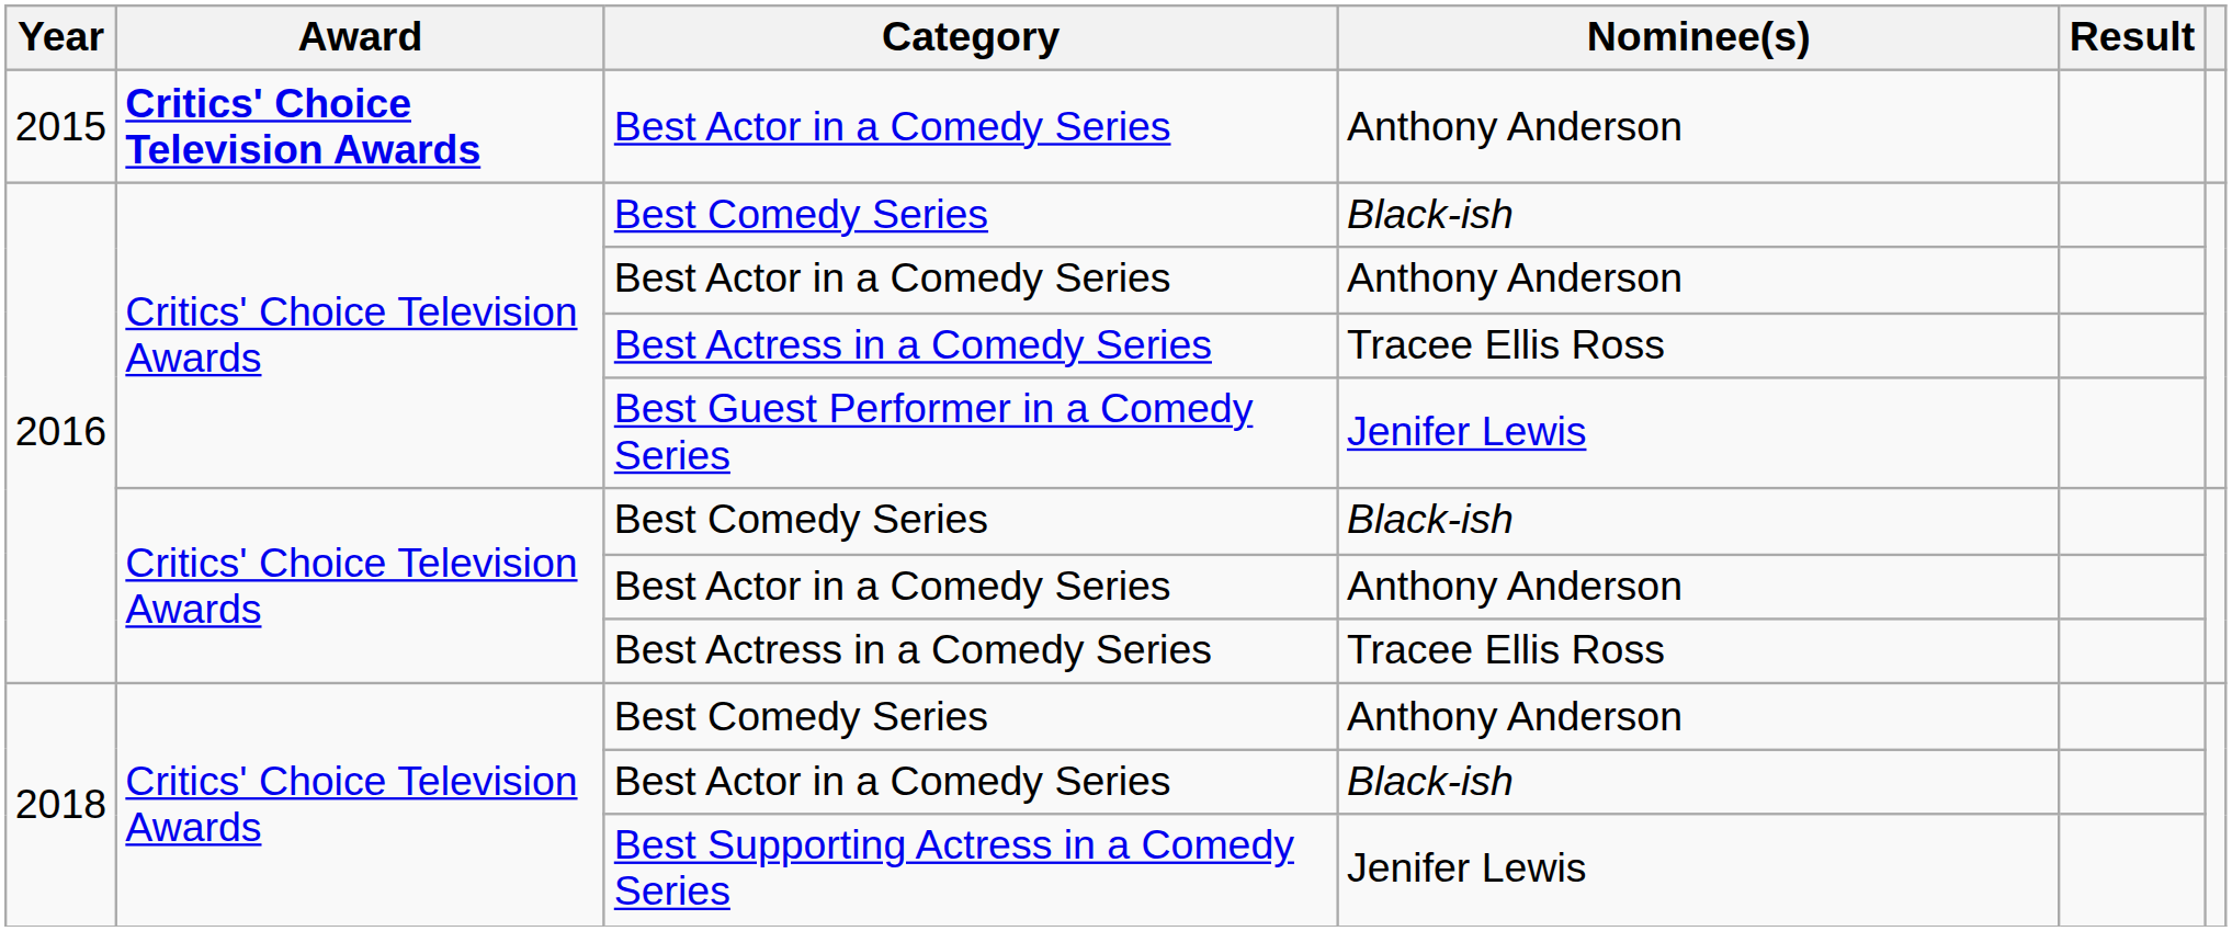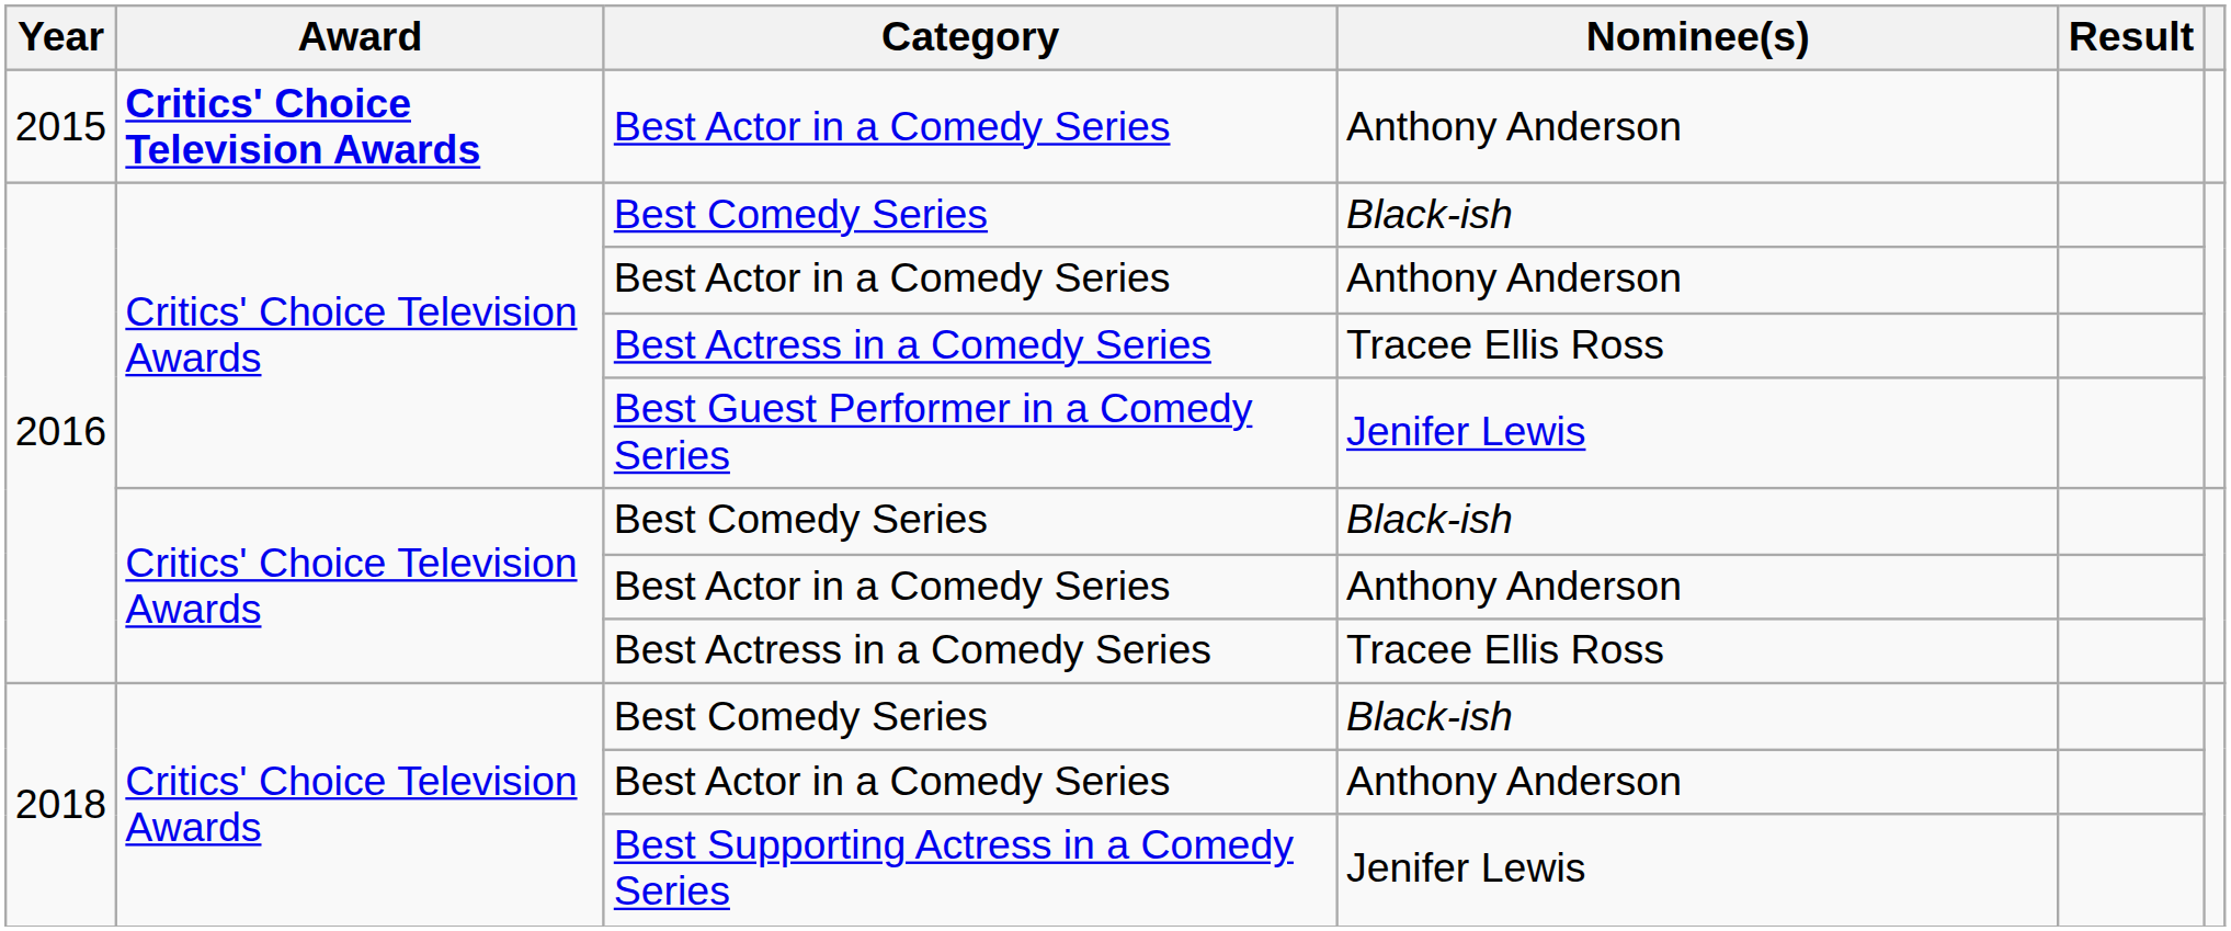 <table class="wikitable sortable" style="width:98%">
 <tr>
 <th scope="col" style="width:3%;">Year</th>
 <th scope="col" style="width:22%;">Award</th>
 <th scope="col" style="width:33%;">Category</th>
 <th>Nominee(s)</th>
 <th scope="col" style="width:6%;">Result</th>
 <th scope="col" class="unsortable" style="width:1%;"></th>
 </tr>
 <tr>
 <td>2015</td>
 <td><strong><a href='#'>Critics' Choice Television Awards</a></strong></td>
 <td><a href='#'>Best Actor in a Comedy Series</a></td>
 <td>Anthony Anderson</td>
 <td></td>
 <td></td>
 </tr>
 <tr>
 <td rowspan=7>2016</td>
 <td rowspan=4><a href='#'>Critics' Choice Television Awards</a></td>
 <td><a href='#'>Best Comedy Series</a></td>
 <td><em>Black-ish</em></td>
 <td></td>
 <td rowspan=4></td>
 </tr>
 <tr>
 <td>Best Actor in a Comedy Series</td>
 <td>Anthony Anderson</td>
 <td></td>
 </tr>
 <tr>
 <td><a href='#'>Best Actress in a Comedy Series</a></td>
 <td>Tracee Ellis Ross</td>
 <td></td>
 </tr>
 <tr>
 <td><a href='#'>Best Guest Performer in a Comedy Series</a></td>
 <td><a href='#'>Jenifer Lewis</a></td>
 <td></td>
 </tr>
 <tr>
 <td rowspan="3"><a href='#'>Critics' Choice Television Awards</a></td>
 <td>Best Comedy Series</td>
 <td><em>Black-ish</em></td>
 <td></td>
 <td rowspan="3"></td>
 </tr>
 <tr>
 <td>Best Actor in a Comedy Series</td>
 <td>Anthony Anderson</td>
 <td></td>
 </tr>
 <tr>
 <td>Best Actress in a Comedy Series</td>
 <td>Tracee Ellis Ross</td>
 <td></td>
 </tr>
 <tr>
 <td rowspan="3">2018</td>
 <td rowspan="3"><a href='#'>Critics' Choice Television Awards</a></td>
 <td>Best Comedy Series</td>
-<td>Anthony Anderson</td>
+<td><em>Black-ish</em></td>
 <td></td>
 <td rowspan="3"></td>
 </tr>
 <tr>
 <td>Best Actor in a Comedy Series</td>
-<td><em>Black-ish</em></td>
+<td>Anthony Anderson</td>
 <td></td>
 </tr>
 <tr>
 <td><a href='#'>Best Supporting Actress in a Comedy Series</a></td>
 <td>Jenifer Lewis</td>
 <td></td>
 </tr>
 </table>
